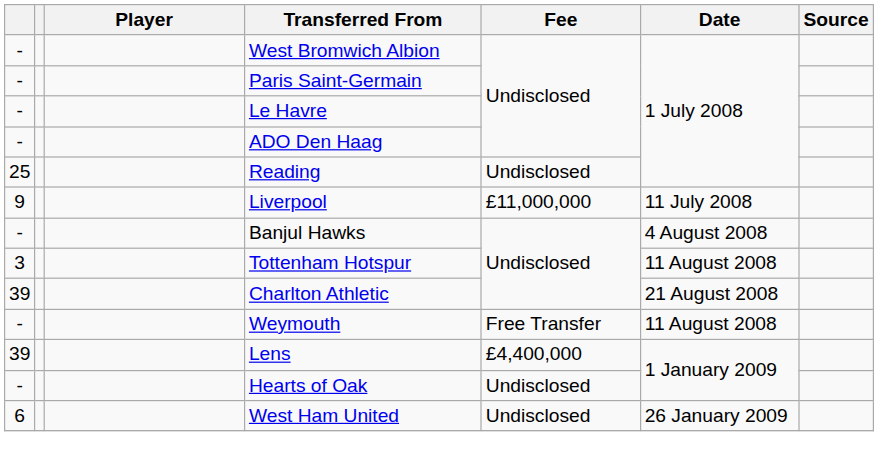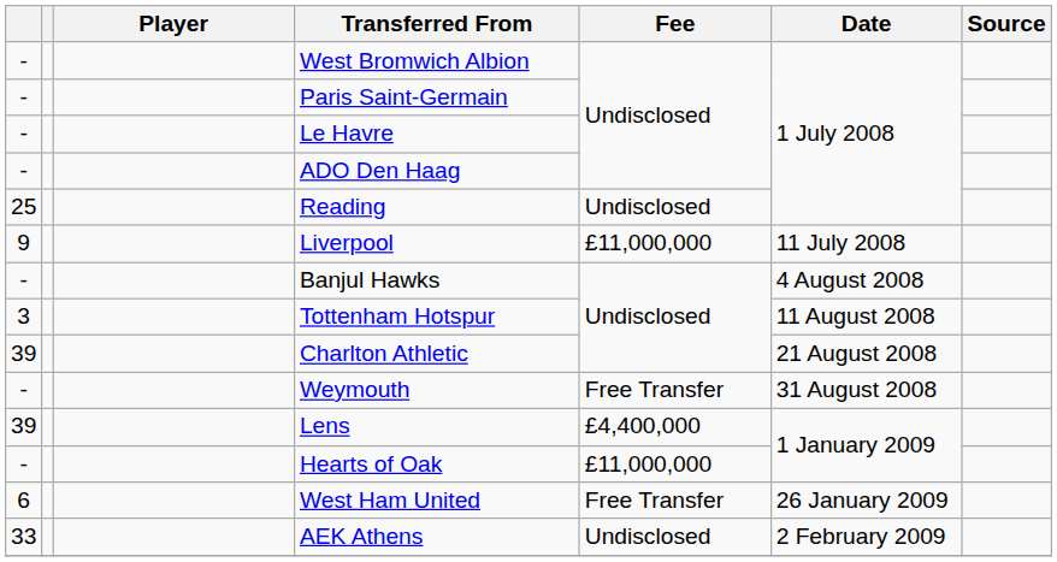 <table class="wikitable plainrowheaders sortable">
 <tr>
 <th></th>
 <th></th>
 <th scope=col; style="width: 160px;">Player</th>
 <th scope=col; style="width: 190px;">Transferred From</th>
 <th scope=col; style="width: 125px;">Fee</th>
 <th scope=col; style="width: 125px;">Date</th>
 <th scope=col>Source</th>
 </tr>
 <tr>
 <td align=center>-</td>
 <td align=center></td>
 <td></td>
 <td> <a href='#'>West Bromwich Albion</a></td>
 <td rowspan="4">Undisclosed</td>
 <td rowspan="5">1 July 2008</td>
 <td></td>
 </tr>
 <tr>
 <td align=center>-</td>
 <td align=center></td>
 <td></td>
 <td> <a href='#'>Paris Saint-Germain</a></td>
 <td></td>
 </tr>
 <tr>
 <td align=center>-</td>
 <td align=center></td>
 <td></td>
 <td> <a href='#'>Le Havre</a></td>
 <td></td>
 </tr>
 <tr>
 <td align=center>-</td>
 <td align=center></td>
 <td></td>
 <td> <a href='#'>ADO Den Haag</a></td>
 <td></td>
 </tr>
 <tr>
 <td align=center>25</td>
 <td align=center></td>
 <td></td>
 <td> <a href='#'>Reading</a></td>
 <td>Undisclosed</td>
 <td></td>
 </tr>
 <tr>
 <td align=center>9</td>
 <td align=center></td>
 <td></td>
 <td> <a href='#'>Liverpool</a></td>
 <td>£11,000,000</td>
 <td>11 July 2008</td>
 <td></td>
 </tr>
 <tr>
 <td align=center>-</td>
 <td align=center></td>
 <td></td>
 <td> Banjul Hawks</td>
 <td rowspan="3">Undisclosed</td>
 <td>4 August 2008</td>
 <td></td>
 </tr>
 <tr>
 <td align=center>3</td>
 <td align=center></td>
 <td></td>
 <td> <a href='#'>Tottenham Hotspur</a></td>
 <td>11 August 2008</td>
 <td></td>
 </tr>
 <tr>
 <td align=center>39</td>
 <td align=center></td>
 <td></td>
 <td> <a href='#'>Charlton Athletic</a></td>
 <td>21 August 2008</td>
 <td></td>
 </tr>
 <tr>
 <td align=center>-</td>
 <td align=center></td>
 <td></td>
 <td> <a href='#'>Weymouth</a></td>
 <td>Free Transfer</td>
-<td>11 August 2008</td>
+<td>31 August 2008</td>
 <td></td>
 </tr>
 <tr>
 <td align=center>39</td>
 <td align=center></td>
 <td></td>
 <td> <a href='#'>Lens</a></td>
 <td>£4,400,000</td>
 <td rowspan="2">1 January 2009</td>
 <td></td>
 </tr>
 <tr>
 <td align=center>-</td>
 <td align=center></td>
 <td></td>
 <td> <a href='#'>Hearts of Oak</a></td>
-<td>Undisclosed</td>
+<td>£11,000,000</td>
 <td></td>
 </tr>
 <tr>
 <td align=center>6</td>
 <td align=center></td>
 <td></td>
 <td> <a href='#'>West Ham United</a></td>
+<td>Free Transfer</td>
+<td>26 January 2009</td>
+<td></td>
+</tr>
+<tr>
+<td align=center>33</td>
+<td align=center></td>
+<td></td>
+<td> <a href='#'>AEK Athens</a></td>
 <td>Undisclosed</td>
-<td>26 January 2009</td>
+<td>2 February 2009</td>
 <td></td>
 </tr>
 <tr>
 </tr>
 </table>
